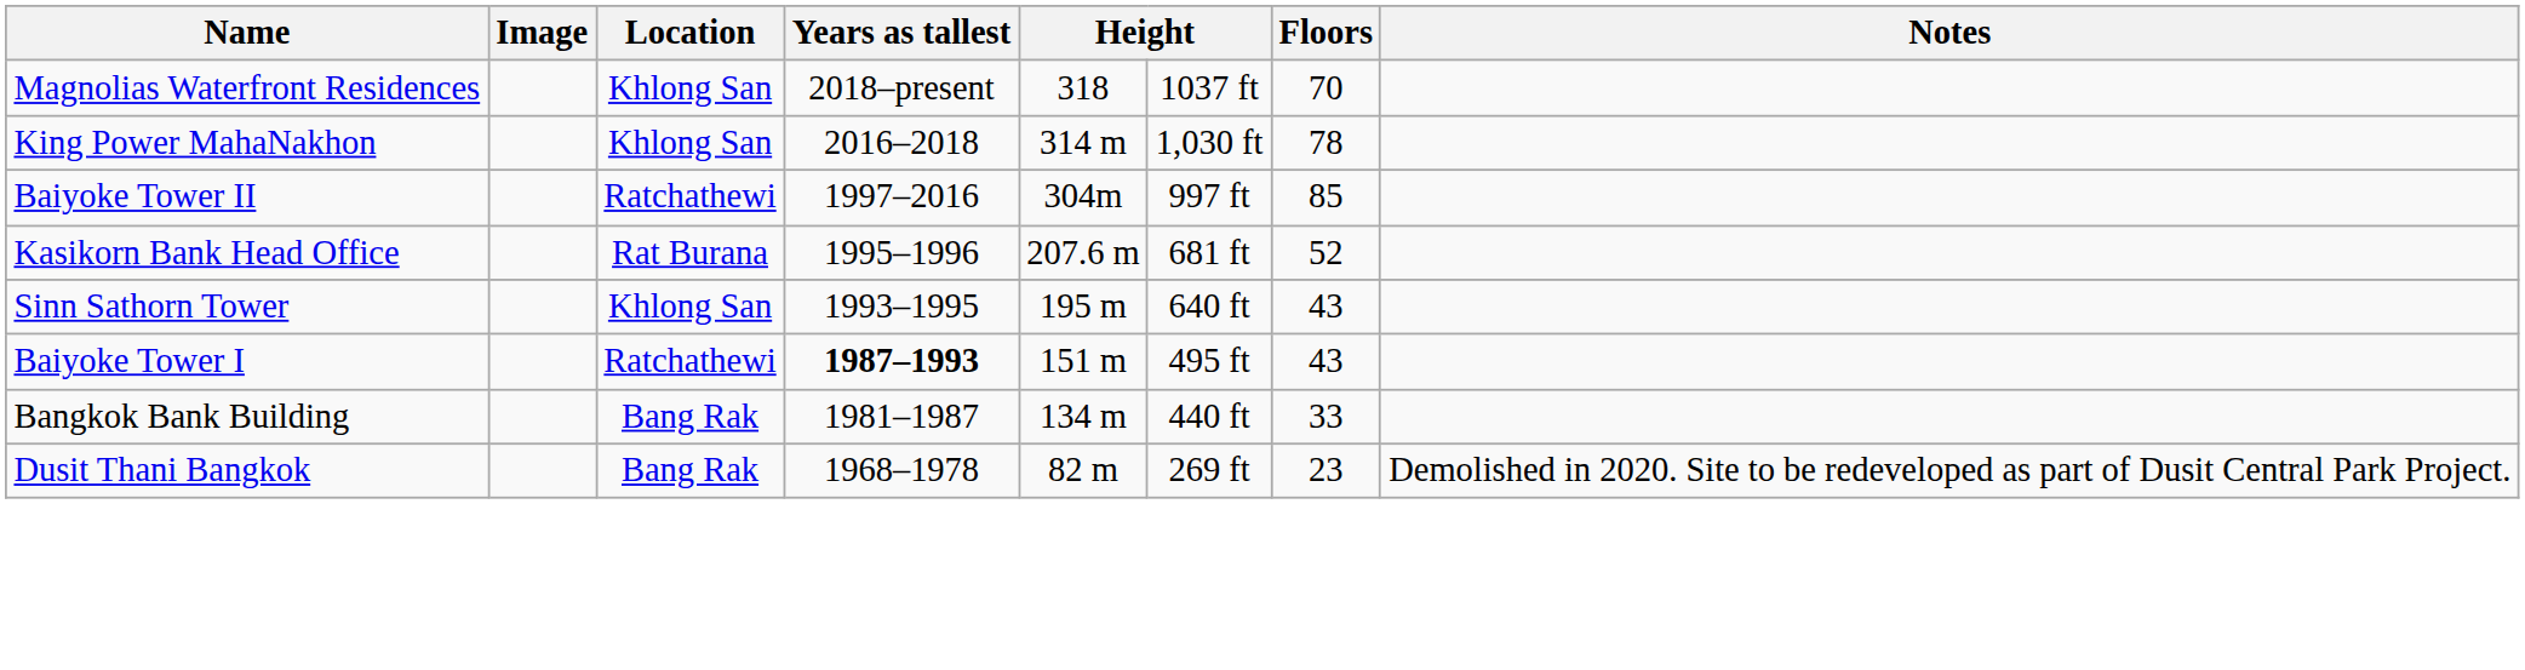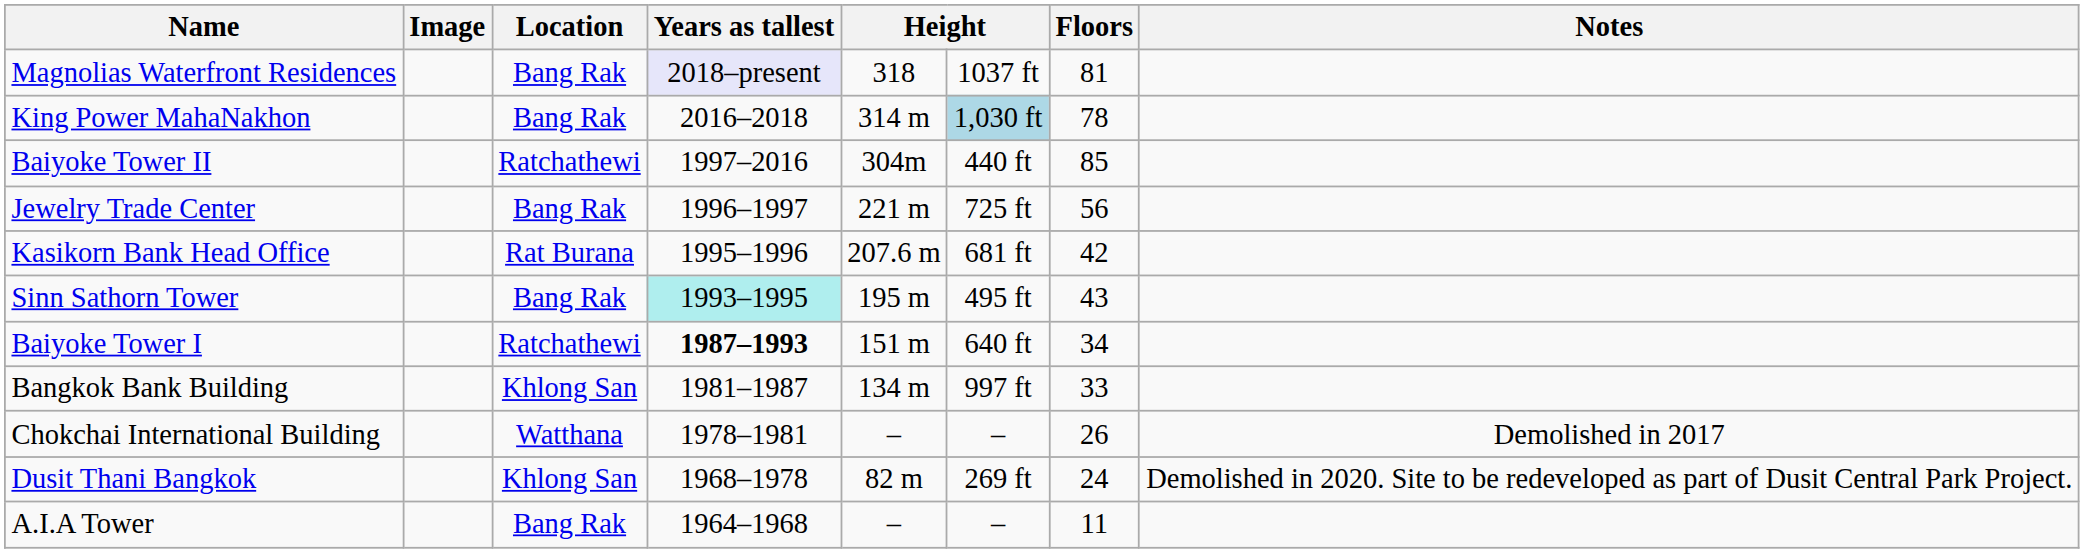 <table class="wikitable sortable static-row-numbers" style="text-align:center">
 <tr>
 <th>Name</th>
 <th class="unsortable">Image</th>
 <th>Location</th>
 <th>Years as tallest</th>
 <th Colspan=2>Height</th>
 <th>Floors</th>
 <th class="unsortable">Notes</th>
 </tr>
 <tr>
 <td align="left"><a href='#'>Magnolias Waterfront Residences</a></td>
 <td></td>
-<td><a href='#'>Khlong San</a></td>
-<td>2018–present</td>
+<td><a href='#'>Bang Rak</a></td>
+<td style="background: lavender;">2018–present</td>
 <td>318</td>
 <td>1037 ft</td>
-<td>70</td>
+<td>81</td>
 <td></td>
 </tr>
 <tr>
 <td align="left"><a href='#'>King Power MahaNakhon</a></td>
 <td></td>
-<td><a href='#'>Khlong San</a></td>
+<td><a href='#'>Bang Rak</a></td>
 <td>2016–2018</td>
 <td>314 m</td>
-<td>1,030 ft</td>
+<td style="background: lightblue;">1,030 ft</td>
 <td>78</td>
 <td></td>
 </tr>
 <tr>
 <td align="left"><a href='#'>Baiyoke Tower II</a></td>
 <td></td>
 <td><a href='#'>Ratchathewi</a></td>
 <td>1997–2016</td>
 <td>304m</td>
-<td>997 ft</td>
+<td>440 ft</td>
 <td>85</td>
+<td></td>
+</tr>
+<tr>
+<td align="left"><a href='#'>Jewelry Trade Center</a></td>
+<td></td>
+<td><a href='#'>Bang Rak</a></td>
+<td>1996–1997</td>
+<td>221 m</td>
+<td>725 ft</td>
+<td>56</td>
 <td></td>
 </tr>
 <tr>
 <td align="left"><a href='#'>Kasikorn Bank Head Office</a></td>
 <td></td>
 <td><a href='#'>Rat Burana</a></td>
 <td>1995–1996</td>
 <td>207.6 m</td>
 <td>681 ft</td>
-<td>52</td>
+<td>42</td>
 <td></td>
 </tr>
 <tr>
 <td align="left"><a href='#'>Sinn Sathorn Tower</a></td>
 <td></td>
-<td><a href='#'>Khlong San</a></td>
-<td>1993–1995</td>
+<td><a href='#'>Bang Rak</a></td>
+<td style="background: paleturquoise;">1993–1995</td>
 <td>195 m</td>
-<td>640 ft</td>
+<td>495 ft</td>
 <td>43</td>
 <td></td>
 </tr>
 <tr>
 <td align="left"><a href='#'>Baiyoke Tower I</a></td>
 <td></td>
 <td><a href='#'>Ratchathewi</a></td>
 <td><strong>1987–1993</strong></td>
 <td>151 m</td>
-<td>495 ft</td>
-<td>43</td>
+<td>640 ft</td>
+<td>34</td>
 <td></td>
 </tr>
 <tr>
 <td align="left">Bangkok Bank Building</td>
 <td></td>
-<td><a href='#'>Bang Rak</a></td>
+<td><a href='#'>Khlong San</a></td>
 <td>1981–1987</td>
 <td>134 m</td>
-<td>440 ft</td>
+<td>997 ft</td>
 <td>33</td>
 <td></td>
 </tr>
 <tr>
+<td align="left">Chokchai International Building</td>
+<td></td>
+<td><a href='#'>Watthana</a></td>
+<td>1978–1981</td>
+<td>–</td>
+<td>–</td>
+<td>26</td>
+<td>Demolished in 2017</td>
+</tr>
+<tr>
 <td align="left"><a href='#'>Dusit Thani Bangkok</a></td>
 <td></td>
-<td><a href='#'>Bang Rak</a></td>
+<td><a href='#'>Khlong San</a></td>
 <td>1968–1978</td>
 <td>82 m</td>
 <td>269 ft</td>
-<td>23</td>
+<td>24</td>
 <td>Demolished in 2020. Site to be redeveloped as part of Dusit Central Park Project.</td>
 </tr>
+<tr>
+<td align="left">A.I.A Tower</td>
+<td></td>
+<td><a href='#'>Bang Rak</a></td>
+<td>1964–1968</td>
+<td>–</td>
+<td>–</td>
+<td>11</td>
+<td></td>
+</tr>
 </table>
